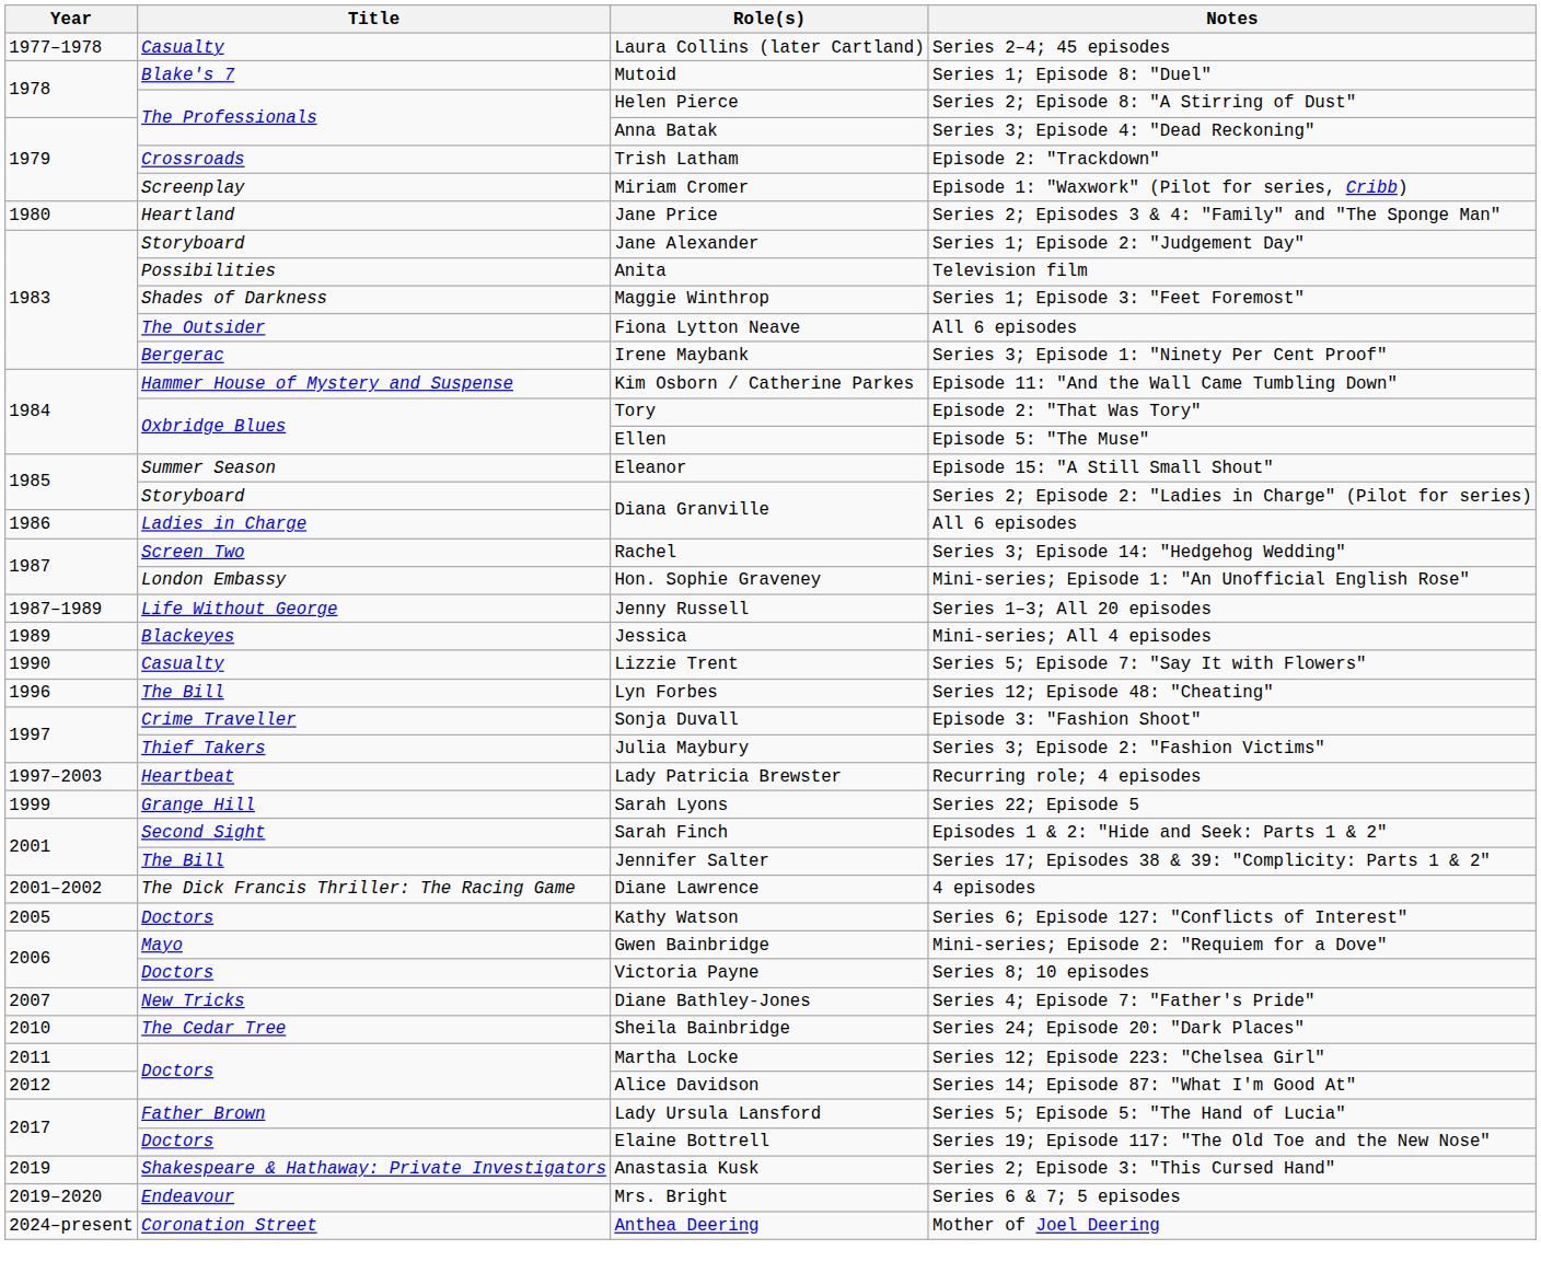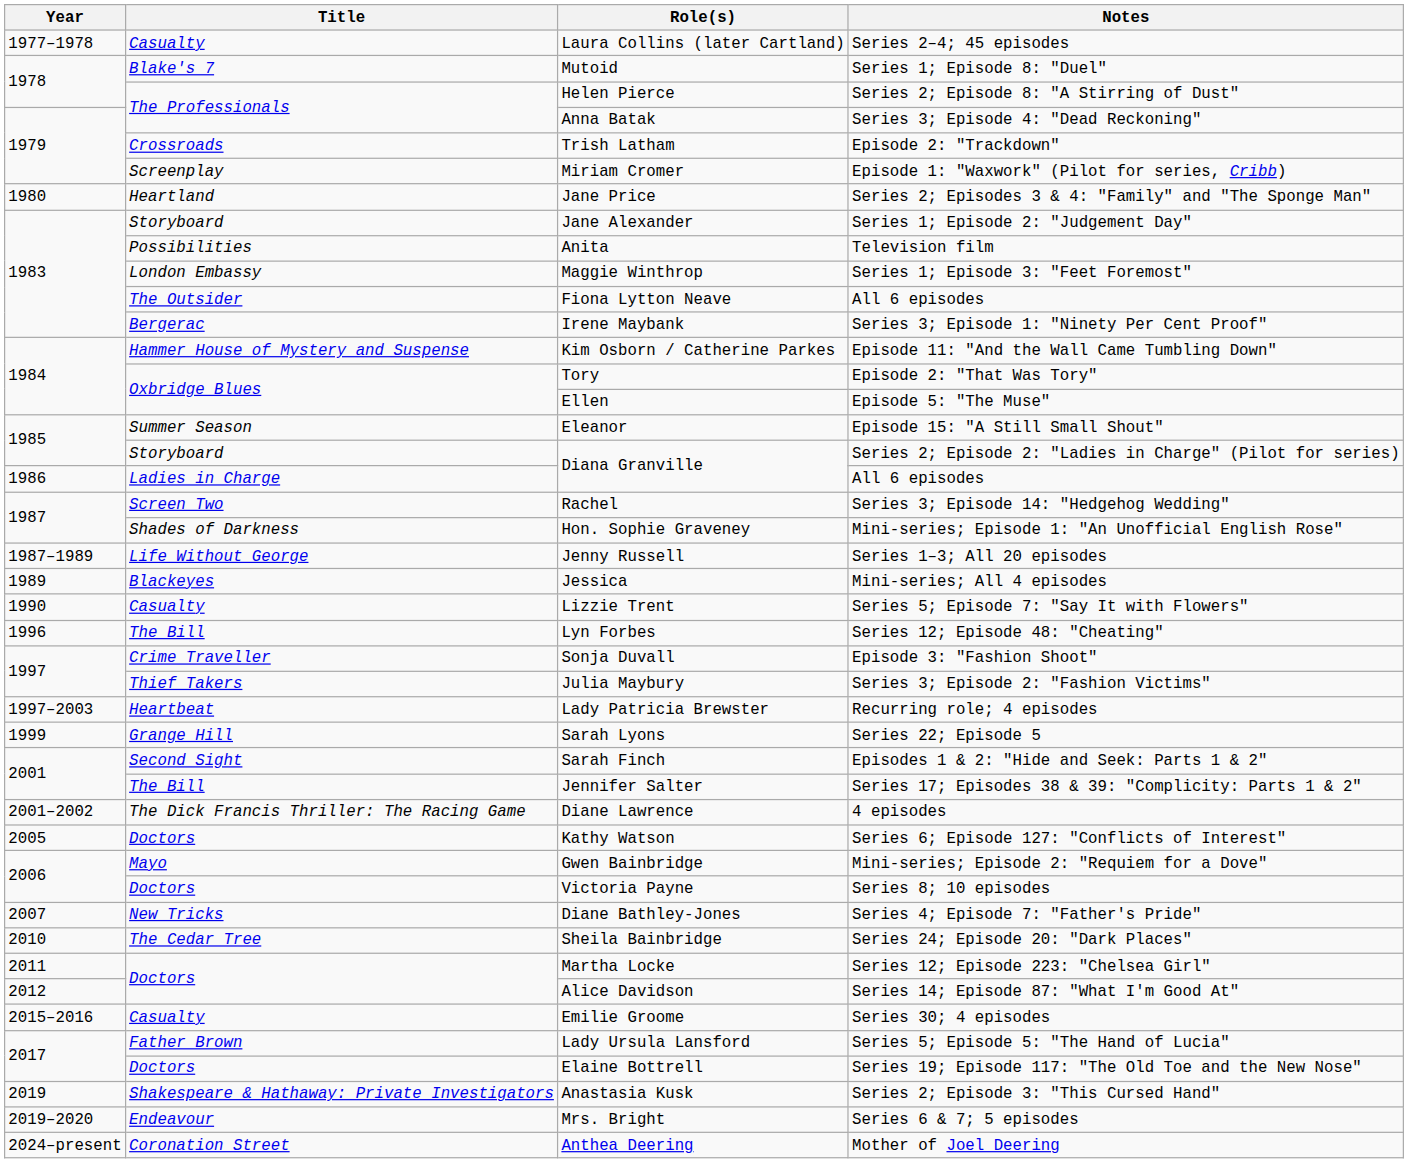 <table class="wikitable">
 <tr>
 <th>Year</th>
 <th>Title</th>
 <th>Role(s)</th>
 <th>Notes</th>
 </tr>
 <tr>
 <td>1977–1978</td>
 <td><em><a href='#'>Casualty</a></em></td>
 <td>Laura Collins (later Cartland)</td>
 <td>Series 2–4; 45 episodes</td>
 </tr>
 <tr>
 <td rowspan=2>1978</td>
 <td><em><a href='#'>Blake's 7</a></em></td>
 <td>Mutoid</td>
 <td>Series 1; Episode 8: "Duel"</td>
 </tr>
 <tr>
 <td rowspan=2><em><a href='#'>The Professionals</a></em></td>
 <td>Helen Pierce</td>
 <td>Series 2; Episode 8: "A Stirring of Dust"</td>
 </tr>
 <tr>
 <td rowspan=3>1979</td>
 <td>Anna Batak</td>
 <td>Series 3; Episode 4: "Dead Reckoning"</td>
 </tr>
 <tr>
 <td><em><a href='#'>Crossroads</a></em></td>
 <td>Trish Latham</td>
 <td>Episode 2: "Trackdown"</td>
 </tr>
 <tr>
 <td><em>Screenplay</em></td>
 <td>Miriam Cromer</td>
 <td>Episode 1: "Waxwork" (Pilot for series, <em><a href='#'>Cribb</a></em>)</td>
 </tr>
 <tr>
 <td>1980</td>
 <td><em>Heartland</em></td>
 <td>Jane Price</td>
 <td>Series 2; Episodes 3 & 4: "Family" and "The Sponge Man"</td>
 </tr>
 <tr>
 <td rowspan=5>1983</td>
 <td><em>Storyboard</em></td>
 <td>Jane Alexander</td>
 <td>Series 1; Episode 2: "Judgement Day"</td>
 </tr>
 <tr>
 <td><em>Possibilities</em></td>
 <td>Anita</td>
 <td>Television film</td>
 </tr>
 <tr>
-<td><em>Shades of Darkness</em></td>
+<td><em>London Embassy</em></td>
 <td>Maggie Winthrop</td>
 <td>Series 1; Episode 3: "Feet Foremost"</td>
 </tr>
 <tr>
 <td><em><a href='#'>The Outsider</a></em></td>
 <td>Fiona Lytton Neave</td>
 <td>All 6 episodes</td>
 </tr>
 <tr>
 <td><em><a href='#'>Bergerac</a></em></td>
 <td>Irene Maybank</td>
 <td>Series 3; Episode 1: "Ninety Per Cent Proof"</td>
 </tr>
 <tr>
 <td rowspan=3>1984</td>
 <td><em><a href='#'>Hammer House of Mystery and Suspense</a></em></td>
 <td>Kim Osborn / Catherine Parkes</td>
 <td>Episode 11: "And the Wall Came Tumbling Down"</td>
 </tr>
 <tr>
 <td rowspan=2><em><a href='#'>Oxbridge Blues</a></em></td>
 <td>Tory</td>
 <td>Episode 2: "That Was Tory"</td>
 </tr>
 <tr>
 <td>Ellen</td>
 <td>Episode 5: "The Muse"</td>
 </tr>
 <tr>
 <td rowspan=2>1985</td>
 <td><em>Summer Season</em></td>
 <td>Eleanor</td>
 <td>Episode 15: "A Still Small Shout"</td>
 </tr>
 <tr>
 <td><em>Storyboard</em></td>
 <td rowspan=2>Diana Granville</td>
 <td>Series 2; Episode 2: "Ladies in Charge" (Pilot for series)</td>
 </tr>
 <tr>
 <td>1986</td>
 <td><em><a href='#'>Ladies in Charge</a></em></td>
 <td>All 6 episodes</td>
 </tr>
 <tr>
 <td rowspan=2>1987</td>
 <td><em><a href='#'>Screen Two</a></em></td>
 <td>Rachel</td>
 <td>Series 3; Episode 14: "Hedgehog Wedding"</td>
 </tr>
 <tr>
-<td><em>London Embassy</em></td>
+<td><em>Shades of Darkness</em></td>
 <td>Hon. Sophie Graveney</td>
 <td>Mini-series; Episode 1: "An Unofficial English Rose"</td>
 </tr>
 <tr>
 <td>1987–1989</td>
 <td><em><a href='#'>Life Without George</a></em></td>
 <td>Jenny Russell</td>
 <td>Series 1–3; All 20 episodes</td>
 </tr>
 <tr>
 <td>1989</td>
 <td><em><a href='#'>Blackeyes</a></em></td>
 <td>Jessica</td>
 <td>Mini-series; All 4 episodes</td>
 </tr>
 <tr>
 <td>1990</td>
 <td><em><a href='#'>Casualty</a></em></td>
 <td>Lizzie Trent</td>
 <td>Series 5; Episode 7: "Say It with Flowers"</td>
 </tr>
 <tr>
 <td>1996</td>
 <td><em><a href='#'>The Bill</a></em></td>
 <td>Lyn Forbes</td>
 <td>Series 12; Episode 48: "Cheating"</td>
 </tr>
 <tr>
 <td rowspan=2>1997</td>
 <td><em><a href='#'>Crime Traveller</a></em></td>
 <td>Sonja Duvall</td>
 <td>Episode 3: "Fashion Shoot"</td>
 </tr>
 <tr>
 <td><em><a href='#'>Thief Takers</a></em></td>
 <td>Julia Maybury</td>
 <td>Series 3; Episode 2: "Fashion Victims"</td>
 </tr>
 <tr>
 <td>1997–2003</td>
 <td><em><a href='#'>Heartbeat</a></em></td>
 <td>Lady Patricia Brewster</td>
 <td>Recurring role; 4 episodes</td>
 </tr>
 <tr>
 <td>1999</td>
 <td><em><a href='#'>Grange Hill</a></em></td>
 <td>Sarah Lyons</td>
 <td>Series 22; Episode 5</td>
 </tr>
 <tr>
 <td rowspan=2>2001</td>
 <td><em><a href='#'>Second Sight</a></em></td>
 <td>Sarah Finch</td>
 <td>Episodes 1 & 2: "Hide and Seek: Parts 1 & 2"</td>
 </tr>
 <tr>
 <td><em><a href='#'>The Bill</a></em></td>
 <td>Jennifer Salter</td>
 <td>Series 17; Episodes 38 & 39: "Complicity: Parts 1 & 2"</td>
 </tr>
 <tr>
 <td>2001–2002</td>
 <td><em>The Dick Francis Thriller: The Racing Game</em></td>
 <td>Diane Lawrence</td>
 <td>4 episodes</td>
 </tr>
 <tr>
 <td>2005</td>
 <td><em><a href='#'>Doctors</a></em></td>
 <td>Kathy Watson</td>
 <td>Series 6; Episode 127: "Conflicts of Interest"</td>
 </tr>
 <tr>
 <td rowspan=2>2006</td>
 <td><em><a href='#'>Mayo</a></em></td>
 <td>Gwen Bainbridge</td>
 <td>Mini-series; Episode 2: "Requiem for a Dove"</td>
 </tr>
 <tr>
 <td><em><a href='#'>Doctors</a></em></td>
 <td>Victoria Payne</td>
 <td>Series 8; 10 episodes</td>
 </tr>
 <tr>
 <td>2007</td>
 <td><em><a href='#'>New Tricks</a></em></td>
 <td>Diane Bathley-Jones</td>
 <td>Series 4; Episode 7: "Father's Pride"</td>
 </tr>
 <tr>
 <td>2010</td>
 <td><em><a href='#'>The Cedar Tree</a></em></td>
 <td>Sheila Bainbridge</td>
 <td>Series 24; Episode 20: "Dark Places"</td>
 </tr>
 <tr>
 <td>2011</td>
 <td rowspan=2><em><a href='#'>Doctors</a></em></td>
 <td>Martha Locke</td>
 <td>Series 12; Episode 223: "Chelsea Girl"</td>
 </tr>
 <tr>
 <td>2012</td>
 <td>Alice Davidson</td>
 <td>Series 14; Episode 87: "What I'm Good At"</td>
 </tr>
 <tr>
+<td>2015–2016</td>
+<td><em><a href='#'>Casualty</a></em></td>
+<td>Emilie Groome</td>
+<td>Series 30; 4 episodes</td>
+</tr>
+<tr>
 <td rowspan=2>2017</td>
 <td><em><a href='#'>Father Brown</a></em></td>
 <td>Lady Ursula Lansford</td>
 <td>Series 5; Episode 5: "The Hand of Lucia"</td>
 </tr>
 <tr>
 <td><em><a href='#'>Doctors</a></em></td>
 <td>Elaine Bottrell</td>
 <td>Series 19; Episode 117: "The Old Toe and the New Nose"</td>
 </tr>
 <tr>
 <td>2019</td>
 <td><em><a href='#'>Shakespeare & Hathaway: Private Investigators</a></em></td>
 <td>Anastasia Kusk</td>
 <td>Series 2; Episode 3: "This Cursed Hand"</td>
 </tr>
 <tr>
 <td>2019–2020</td>
 <td><em><a href='#'>Endeavour</a></em></td>
 <td>Mrs. Bright</td>
 <td>Series 6 & 7; 5 episodes</td>
 </tr>
 <tr>
 <td>2024–present</td>
 <td><em><a href='#'>Coronation Street</a></em></td>
 <td><a href='#'>Anthea Deering</a></td>
 <td>Mother of <a href='#'>Joel Deering</a></td>
 </tr>
 </table>
